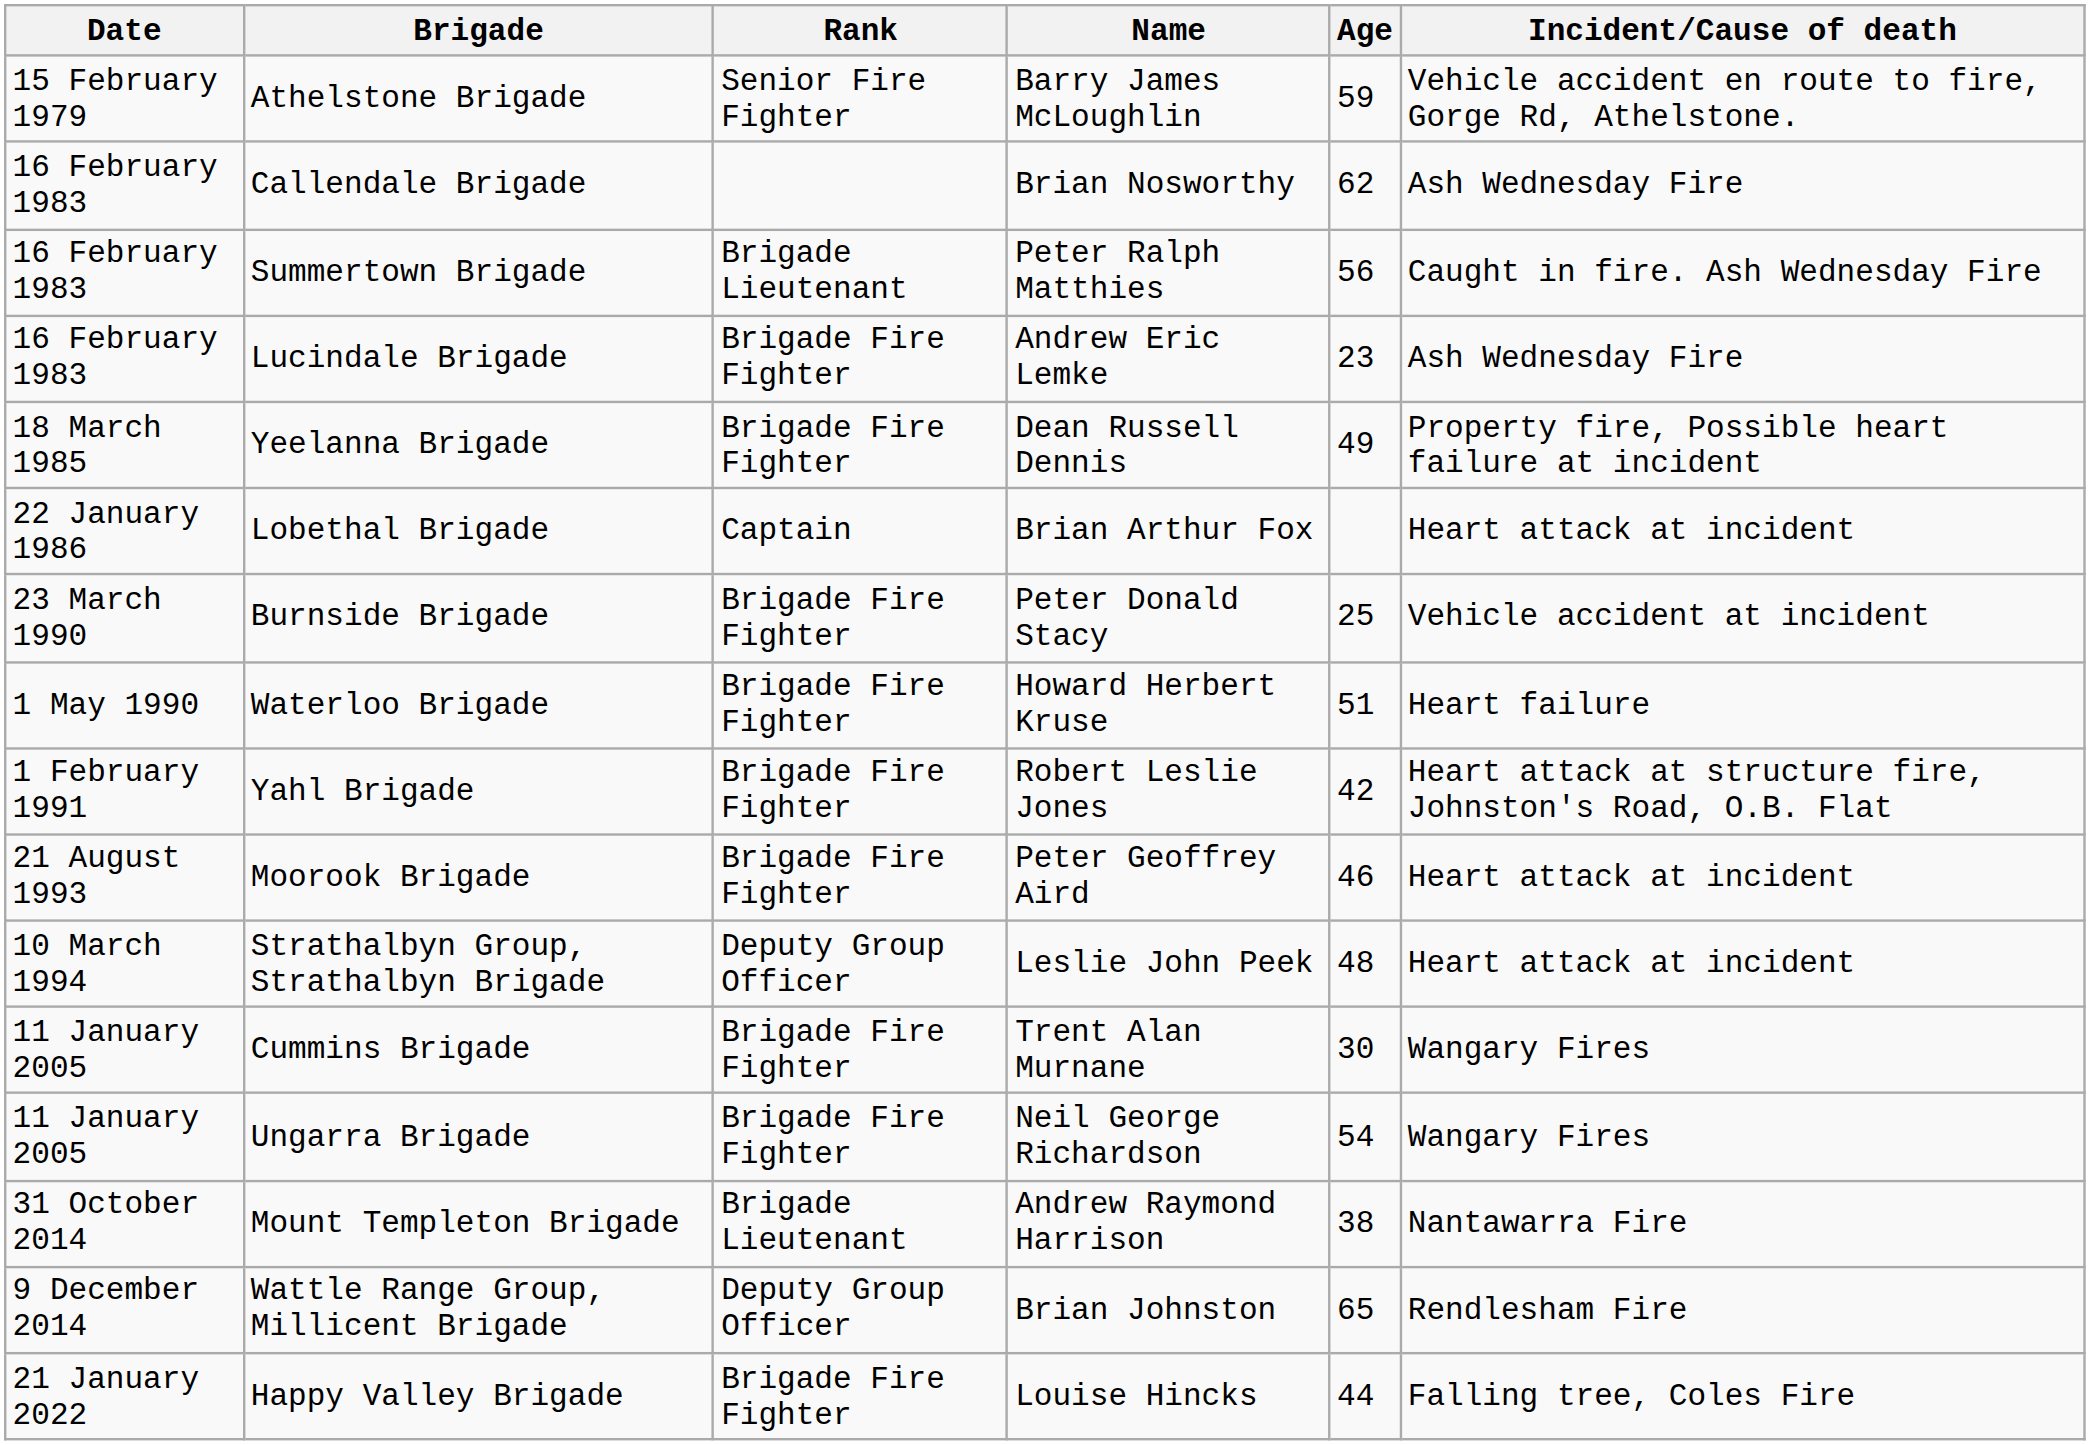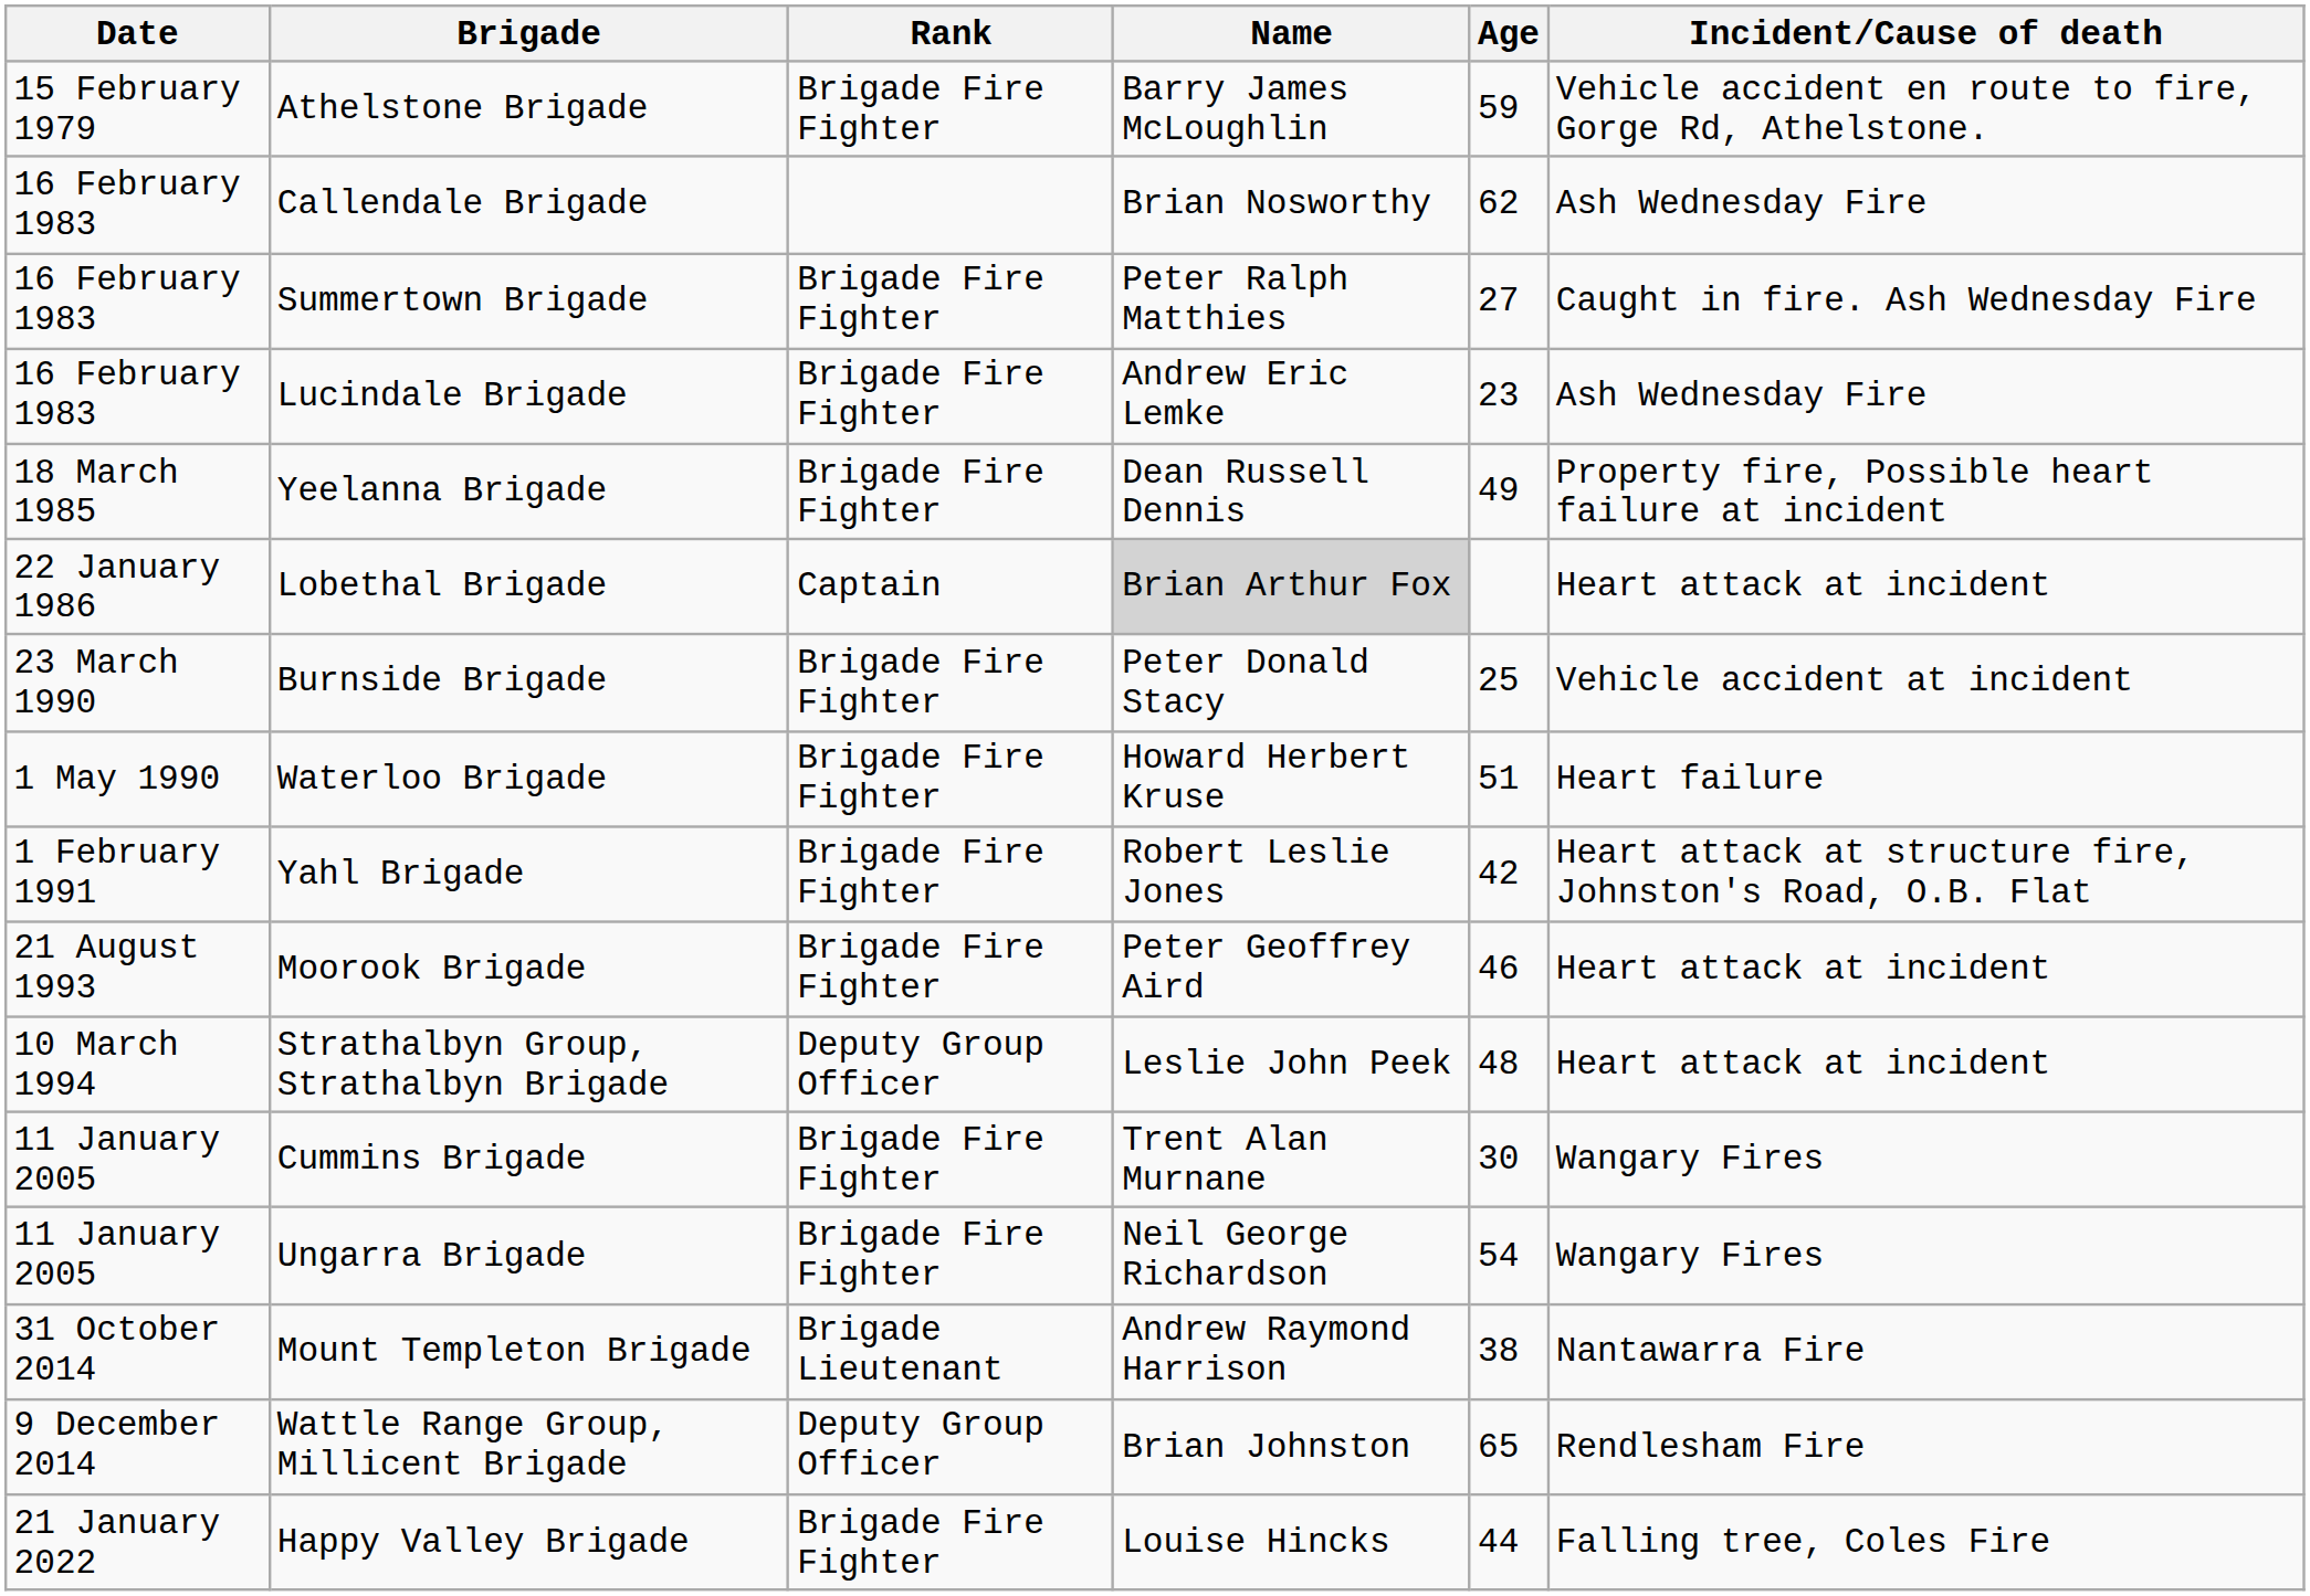 <table class="wikitable">
 <tr>
 <th>Date</th>
 <th>Brigade</th>
 <th>Rank</th>
 <th>Name</th>
 <th>Age</th>
 <th>Incident/Cause of death</th>
 </tr>
 <tr>
 <td>15 February 1979</td>
 <td>Athelstone Brigade</td>
-<td>Senior Fire Fighter</td>
+<td>Brigade Fire Fighter</td>
 <td>Barry James McLoughlin</td>
 <td>59</td>
 <td>Vehicle accident en route to fire, Gorge Rd, Athelstone.</td>
 </tr>
 <tr>
 <td>16 February 1983</td>
 <td>Callendale Brigade</td>
 <td></td>
 <td>Brian Nosworthy</td>
 <td>62</td>
 <td>Ash Wednesday Fire</td>
 </tr>
 <tr>
 <td>16 February 1983</td>
 <td>Summertown Brigade</td>
-<td>Brigade Lieutenant</td>
+<td>Brigade Fire Fighter</td>
 <td>Peter Ralph Matthies</td>
-<td>56</td>
+<td>27</td>
 <td>Caught in fire. Ash Wednesday Fire</td>
 </tr>
 <tr>
 <td>16 February 1983</td>
 <td>Lucindale Brigade</td>
 <td>Brigade Fire Fighter</td>
 <td>Andrew Eric Lemke</td>
 <td>23</td>
 <td>Ash Wednesday Fire</td>
 </tr>
 <tr>
 <td>18 March 1985</td>
 <td>Yeelanna Brigade</td>
 <td>Brigade Fire Fighter</td>
 <td>Dean Russell Dennis</td>
 <td>49</td>
 <td>Property fire, Possible heart failure at incident</td>
 </tr>
 <tr>
 <td>22 January 1986</td>
 <td>Lobethal Brigade</td>
 <td>Captain</td>
-<td>Brian Arthur Fox</td>
+<td style="background: lightgrey;">Brian Arthur Fox</td>
 <td></td>
 <td>Heart attack at incident</td>
 </tr>
 <tr>
 <td>23 March 1990</td>
 <td>Burnside Brigade</td>
 <td>Brigade Fire Fighter</td>
 <td>Peter Donald Stacy</td>
 <td>25</td>
 <td>Vehicle accident at incident</td>
 </tr>
 <tr>
 <td>1 May 1990</td>
 <td>Waterloo Brigade</td>
 <td>Brigade Fire Fighter</td>
 <td>Howard Herbert Kruse</td>
 <td>51</td>
 <td>Heart failure</td>
 </tr>
 <tr>
 <td>1 February 1991</td>
 <td>Yahl Brigade</td>
 <td>Brigade Fire Fighter</td>
 <td>Robert Leslie Jones</td>
 <td>42</td>
 <td>Heart attack at structure fire, Johnston's Road, O.B. Flat</td>
 </tr>
 <tr>
 <td>21 August 1993</td>
 <td>Moorook Brigade</td>
 <td>Brigade Fire Fighter</td>
 <td>Peter Geoffrey Aird</td>
 <td>46</td>
 <td>Heart attack at incident</td>
 </tr>
 <tr>
 <td>10 March 1994</td>
 <td>Strathalbyn Group, Strathalbyn Brigade</td>
 <td>Deputy Group Officer</td>
 <td>Leslie John Peek</td>
 <td>48</td>
 <td>Heart attack at incident</td>
 </tr>
 <tr>
 <td>11 January 2005</td>
 <td>Cummins Brigade</td>
 <td>Brigade Fire Fighter</td>
 <td>Trent Alan Murnane</td>
 <td>30</td>
 <td>Wangary Fires</td>
 </tr>
 <tr>
 <td>11 January 2005</td>
 <td>Ungarra Brigade</td>
 <td>Brigade Fire Fighter</td>
 <td>Neil George Richardson</td>
 <td>54</td>
 <td>Wangary Fires</td>
 </tr>
 <tr>
 <td>31 October 2014</td>
 <td>Mount Templeton Brigade</td>
 <td>Brigade Lieutenant</td>
 <td>Andrew Raymond Harrison</td>
 <td>38</td>
 <td>Nantawarra Fire</td>
 </tr>
 <tr>
 <td>9 December 2014</td>
 <td>Wattle Range Group, Millicent Brigade</td>
 <td>Deputy Group Officer</td>
 <td>Brian Johnston</td>
 <td>65</td>
 <td>Rendlesham Fire</td>
 </tr>
 <tr>
 <td>21 January 2022</td>
 <td>Happy Valley Brigade</td>
 <td>Brigade Fire Fighter</td>
 <td>Louise Hincks</td>
 <td>44</td>
 <td>Falling tree, Coles Fire</td>
 </tr>
 </table>
